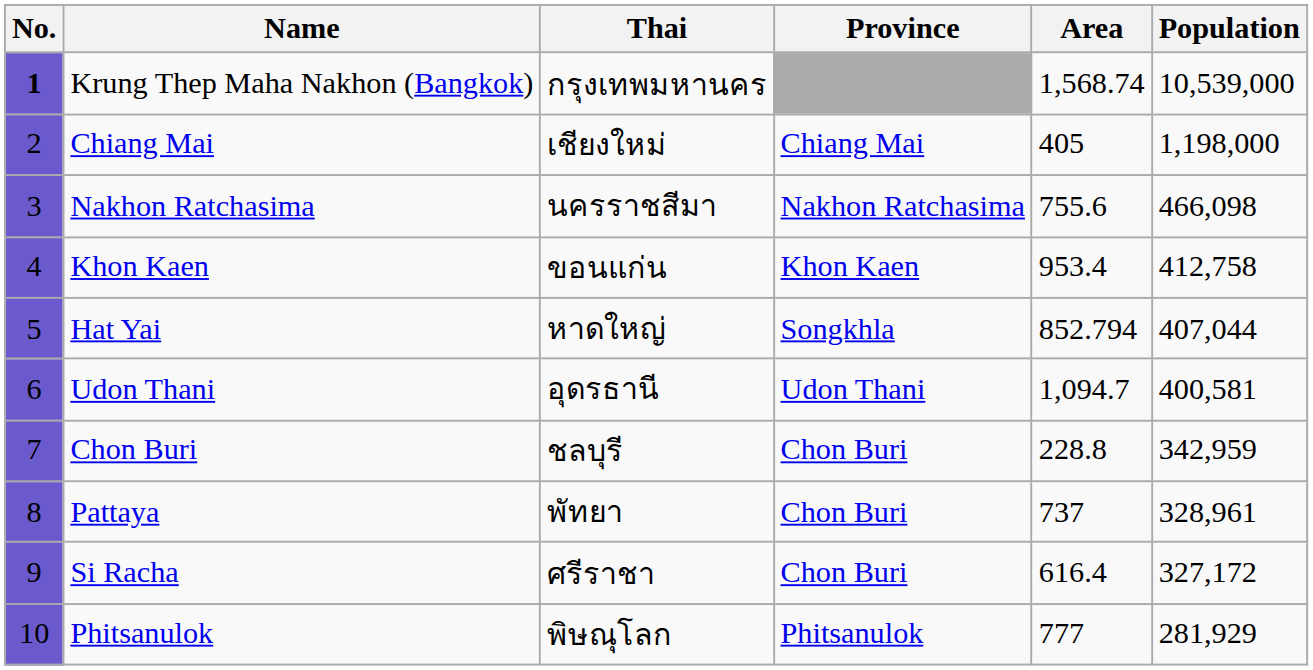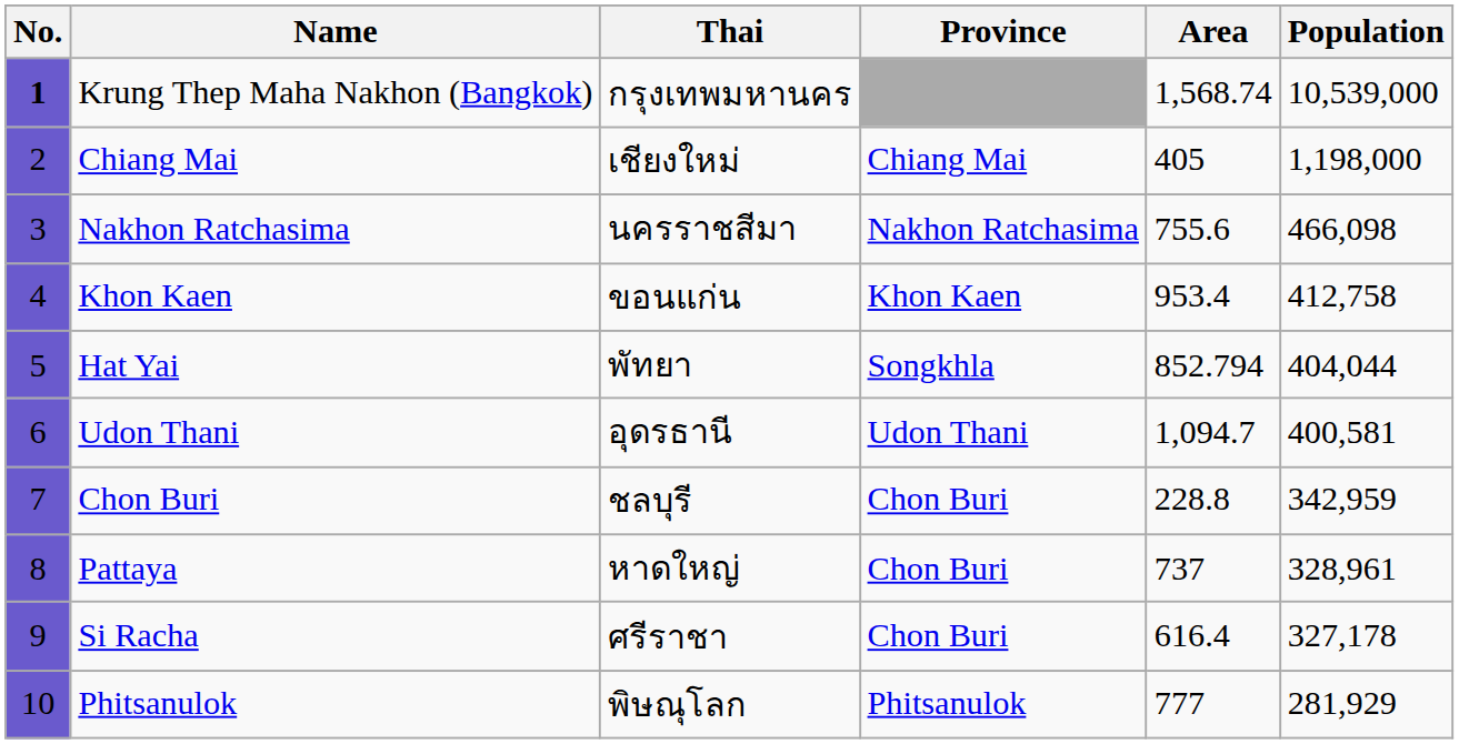 <table class="wikitable sortable">
 <tr>
 <th>No.</th>
 <th>Name</th>
 <th>Thai</th>
 <th>Province</th>
 <th>Area<br></th>
 <th>Population<br></th>
 </tr>
 <tr>
 <td align="center" bgcolor="6A5ACD"><strong><span>1</span></strong></td>
 <td>Krung Thep Maha Nakhon (<a href='#'>Bangkok</a>)</td>
 <td>กรุงเทพมหานคร</td>
 <td bgcolor="AAAAAA"></td>
 <td>1,568.74</td>
 <td>10,539,000</td>
 </tr>
 <tr>
 <td align="center" bgcolor="6A5ACD"><span>2</span></td>
 <td><a href='#'>Chiang Mai</a></td>
 <td>เชียงใหม่</td>
 <td><a href='#'>Chiang Mai</a></td>
 <td>405</td>
 <td>1,198,000</td>
 </tr>
 <tr>
 <td align="center" bgcolor="6A5ACD"><span>3</span></td>
 <td><a href='#'>Nakhon Ratchasima</a></td>
 <td>นครราชสีมา</td>
 <td><a href='#'>Nakhon Ratchasima</a></td>
 <td>755.6</td>
 <td>466,098</td>
 </tr>
 <tr>
 <td align="center" bgcolor="6A5ACD"><span>4</span></td>
 <td><a href='#'>Khon Kaen</a></td>
 <td>ขอนแก่น</td>
 <td><a href='#'>Khon Kaen</a></td>
 <td>953.4</td>
 <td>412,758</td>
 </tr>
 <tr>
 <td align="center" bgcolor="6A5ACD"><span>5</span></td>
 <td><a href='#'>Hat Yai</a></td>
-<td>หาดใหญ่</td>
+<td>พัทยา</td>
 <td><a href='#'>Songkhla</a></td>
 <td>852.794</td>
-<td>407,044</td>
+<td>404,044</td>
 </tr>
 <tr>
 <td align="center" bgcolor="6A5ACD"><span>6</span></td>
 <td><a href='#'>Udon Thani</a></td>
 <td>อุดรธานี</td>
 <td><a href='#'>Udon Thani</a></td>
 <td>1,094.7</td>
 <td>400,581</td>
 </tr>
 <tr>
 <td align="center" bgcolor="6A5ACD"><span>7</span></td>
 <td><a href='#'>Chon Buri</a></td>
 <td>ชลบุรี</td>
 <td><a href='#'>Chon Buri</a></td>
 <td>228.8</td>
 <td>342,959</td>
 </tr>
 <tr>
 <td align="center" bgcolor="6A5ACD"><span>8</span></td>
 <td><a href='#'>Pattaya</a></td>
-<td>พัทยา</td>
+<td>หาดใหญ่</td>
 <td><a href='#'>Chon Buri</a></td>
 <td>737</td>
 <td>328,961</td>
 </tr>
 <tr>
 <td align="center" bgcolor="6A5ACD"><span>9</span></td>
 <td><a href='#'>Si Racha</a></td>
 <td>ศรีราชา</td>
 <td><a href='#'>Chon Buri</a></td>
 <td>616.4</td>
-<td>327,172</td>
+<td>327,178</td>
 </tr>
 <tr>
 <td align="center" bgcolor="6A5ACD"><span>10</span></td>
 <td><a href='#'>Phitsanulok</a></td>
 <td>พิษณุโลก</td>
 <td><a href='#'>Phitsanulok</a></td>
 <td>777</td>
 <td>281,929</td>
 </tr>
 </table>
